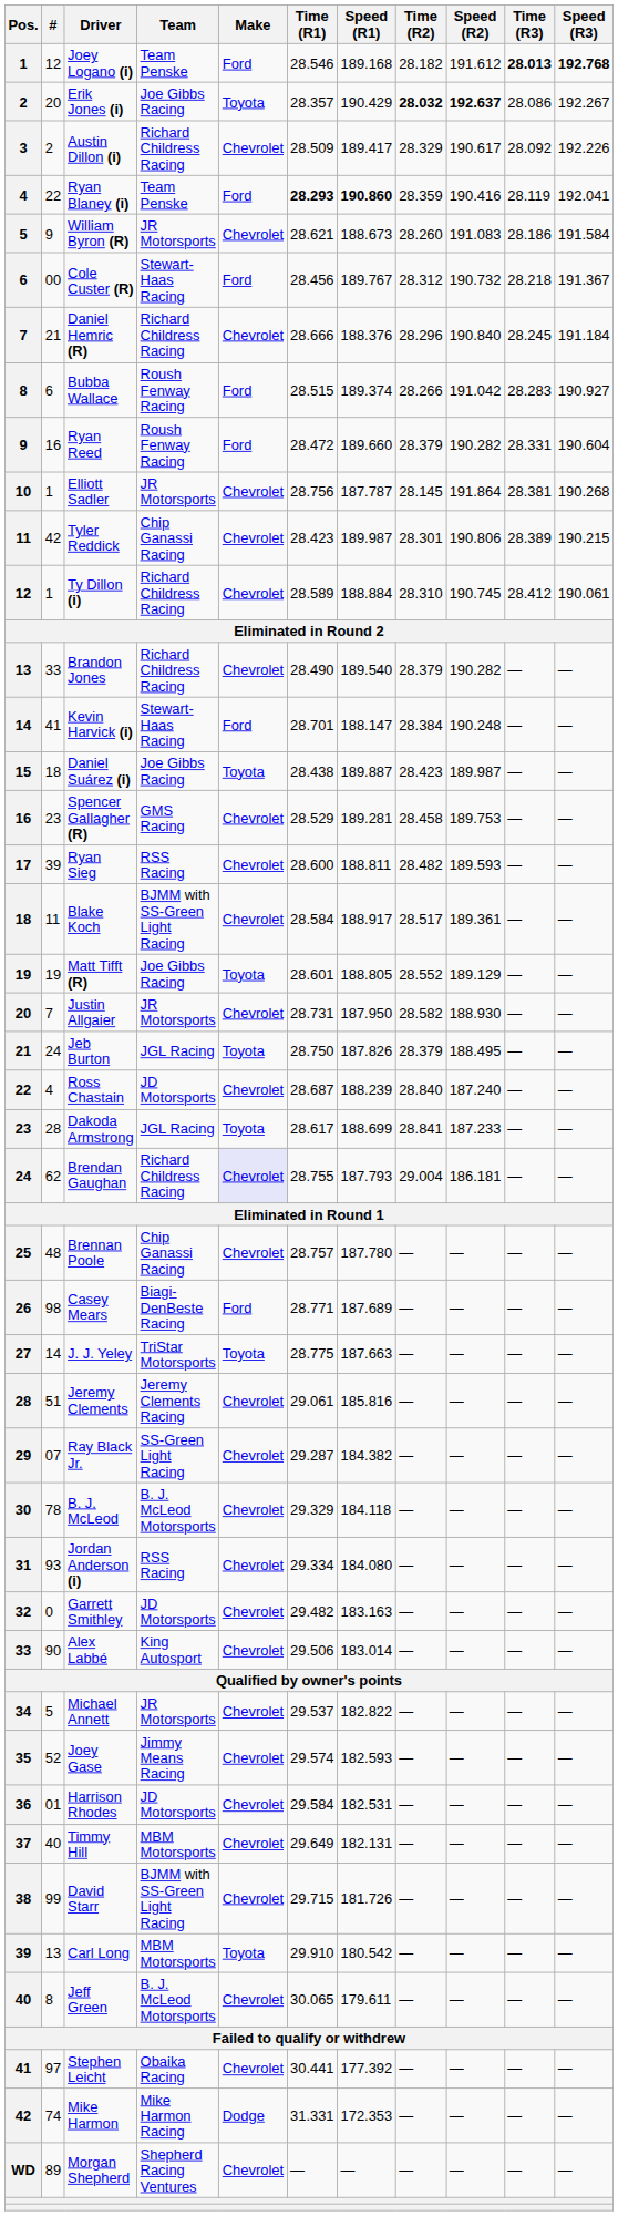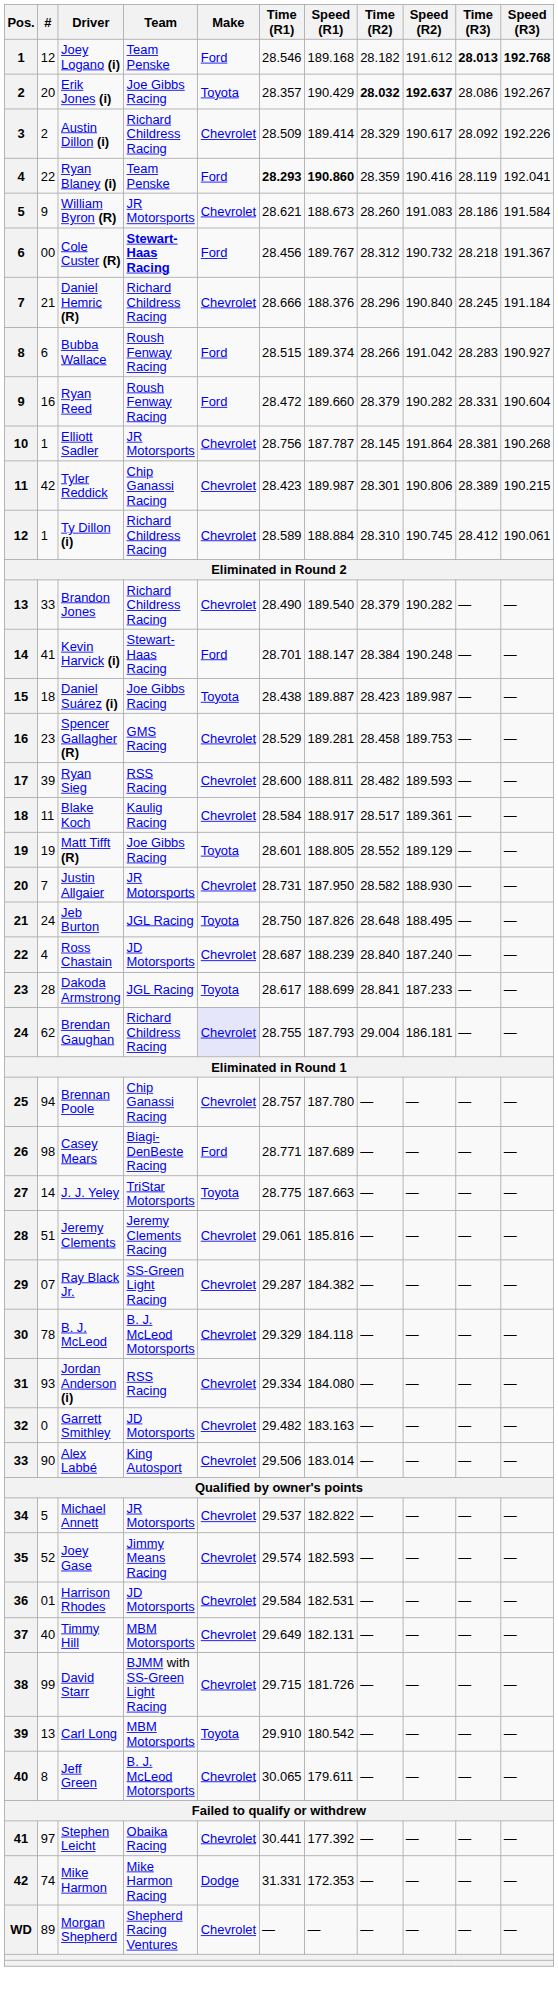 <table class="wikitable" style="font-size:95%">
 <tr>
 <th>Pos.</th>
 <th>#</th>
 <th>Driver</th>
 <th>Team</th>
 <th>Make</th>
 <th>Time (R1)</th>
 <th>Speed (R1)</th>
 <th>Time (R2)</th>
 <th>Speed (R2)</th>
 <th>Time (R3)</th>
 <th>Speed (R3)</th>
 </tr>
 <tr>
 <th>1</th>
 <td>12</td>
 <td><a href='#'>Joey Logano</a> <strong>(i)</strong></td>
 <td><a href='#'>Team Penske</a></td>
 <td><a href='#'>Ford</a></td>
 <td>28.546</td>
 <td>189.168</td>
 <td>28.182</td>
 <td>191.612</td>
 <td><strong>28.013</strong></td>
 <td><strong>192.768</strong></td>
 </tr>
 <tr>
 <th>2</th>
 <td>20</td>
 <td><a href='#'>Erik Jones</a> <strong>(i)</strong></td>
 <td><a href='#'>Joe Gibbs Racing</a></td>
 <td><a href='#'>Toyota</a></td>
 <td>28.357</td>
 <td>190.429</td>
 <td><strong>28.032</strong></td>
 <td><strong>192.637</strong></td>
 <td>28.086</td>
 <td>192.267</td>
 </tr>
 <tr>
 <th>3</th>
 <td>2</td>
 <td><a href='#'>Austin Dillon</a> <strong>(i)</strong></td>
 <td><a href='#'>Richard Childress Racing</a></td>
 <td><a href='#'>Chevrolet</a></td>
 <td>28.509</td>
-<td>189.417</td>
+<td>189.414</td>
 <td>28.329</td>
 <td>190.617</td>
 <td>28.092</td>
 <td>192.226</td>
 </tr>
 <tr>
 <th>4</th>
 <td>22</td>
 <td><a href='#'>Ryan Blaney</a> <strong>(i)</strong></td>
 <td><a href='#'>Team Penske</a></td>
 <td><a href='#'>Ford</a></td>
 <td><strong>28.293</strong></td>
 <td><strong>190.860</strong></td>
 <td>28.359</td>
 <td>190.416</td>
 <td>28.119</td>
 <td>192.041</td>
 </tr>
 <tr>
 <th>5</th>
 <td>9</td>
 <td><a href='#'>William Byron</a> <strong>(R)</strong></td>
 <td><a href='#'>JR Motorsports</a></td>
 <td><a href='#'>Chevrolet</a></td>
 <td>28.621</td>
 <td>188.673</td>
 <td>28.260</td>
 <td>191.083</td>
 <td>28.186</td>
 <td>191.584</td>
 </tr>
 <tr>
 <th>6</th>
 <td>00</td>
 <td><a href='#'>Cole Custer</a> <strong>(R)</strong></td>
-<td><a href='#'>Stewart-Haas Racing</a></td>
+<td><strong><a href='#'>Stewart-Haas Racing</a></strong></td>
 <td><a href='#'>Ford</a></td>
 <td>28.456</td>
 <td>189.767</td>
 <td>28.312</td>
 <td>190.732</td>
 <td>28.218</td>
 <td>191.367</td>
 </tr>
 <tr>
 <th>7</th>
 <td>21</td>
 <td><a href='#'>Daniel Hemric</a> <strong>(R)</strong></td>
 <td><a href='#'>Richard Childress Racing</a></td>
 <td><a href='#'>Chevrolet</a></td>
 <td>28.666</td>
 <td>188.376</td>
 <td>28.296</td>
 <td>190.840</td>
 <td>28.245</td>
 <td>191.184</td>
 </tr>
 <tr>
 <th>8</th>
 <td>6</td>
 <td><a href='#'>Bubba Wallace</a></td>
 <td><a href='#'>Roush Fenway Racing</a></td>
 <td><a href='#'>Ford</a></td>
 <td>28.515</td>
 <td>189.374</td>
 <td>28.266</td>
 <td>191.042</td>
 <td>28.283</td>
 <td>190.927</td>
 </tr>
 <tr>
 <th>9</th>
 <td>16</td>
 <td><a href='#'>Ryan Reed</a></td>
 <td><a href='#'>Roush Fenway Racing</a></td>
 <td><a href='#'>Ford</a></td>
 <td>28.472</td>
 <td>189.660</td>
 <td>28.379</td>
 <td>190.282</td>
 <td>28.331</td>
 <td>190.604</td>
 </tr>
 <tr>
 <th>10</th>
 <td>1</td>
 <td><a href='#'>Elliott Sadler</a></td>
 <td><a href='#'>JR Motorsports</a></td>
 <td><a href='#'>Chevrolet</a></td>
 <td>28.756</td>
 <td>187.787</td>
 <td>28.145</td>
 <td>191.864</td>
 <td>28.381</td>
 <td>190.268</td>
 </tr>
 <tr>
 <th>11</th>
 <td>42</td>
 <td><a href='#'>Tyler Reddick</a></td>
 <td><a href='#'>Chip Ganassi Racing</a></td>
 <td><a href='#'>Chevrolet</a></td>
 <td>28.423</td>
 <td>189.987</td>
 <td>28.301</td>
 <td>190.806</td>
 <td>28.389</td>
 <td>190.215</td>
 </tr>
 <tr>
 <th>12</th>
 <td>1</td>
 <td><a href='#'>Ty Dillon</a> <strong>(i)</strong></td>
 <td><a href='#'>Richard Childress Racing</a></td>
 <td><a href='#'>Chevrolet</a></td>
 <td>28.589</td>
 <td>188.884</td>
 <td>28.310</td>
 <td>190.745</td>
 <td>28.412</td>
 <td>190.061</td>
 </tr>
 <tr>
 <th colspan="11">Eliminated in Round 2</th>
 </tr>
 <tr>
 <th>13</th>
 <td>33</td>
 <td><a href='#'>Brandon Jones</a></td>
 <td><a href='#'>Richard Childress Racing</a></td>
 <td><a href='#'>Chevrolet</a></td>
 <td>28.490</td>
 <td>189.540</td>
 <td>28.379</td>
 <td>190.282</td>
 <td>—</td>
 <td>—</td>
 </tr>
 <tr>
 <th>14</th>
 <td>41</td>
 <td><a href='#'>Kevin Harvick</a> <strong>(i)</strong></td>
 <td><a href='#'>Stewart-Haas Racing</a></td>
 <td><a href='#'>Ford</a></td>
 <td>28.701</td>
 <td>188.147</td>
 <td>28.384</td>
 <td>190.248</td>
 <td>—</td>
 <td>—</td>
 </tr>
 <tr>
 <th>15</th>
 <td>18</td>
 <td><a href='#'>Daniel Suárez</a> <strong>(i)</strong></td>
 <td><a href='#'>Joe Gibbs Racing</a></td>
 <td><a href='#'>Toyota</a></td>
 <td>28.438</td>
 <td>189.887</td>
 <td>28.423</td>
 <td>189.987</td>
 <td>—</td>
 <td>—</td>
 </tr>
 <tr>
 <th>16</th>
 <td>23</td>
 <td><a href='#'>Spencer Gallagher</a> <strong>(R)</strong></td>
 <td><a href='#'>GMS Racing</a></td>
 <td><a href='#'>Chevrolet</a></td>
 <td>28.529</td>
 <td>189.281</td>
 <td>28.458</td>
 <td>189.753</td>
 <td>—</td>
 <td>—</td>
 </tr>
 <tr>
 <th>17</th>
 <td>39</td>
 <td><a href='#'>Ryan Sieg</a></td>
 <td><a href='#'>RSS Racing</a></td>
 <td><a href='#'>Chevrolet</a></td>
 <td>28.600</td>
 <td>188.811</td>
 <td>28.482</td>
 <td>189.593</td>
 <td>—</td>
 <td>—</td>
 </tr>
 <tr>
 <th>18</th>
 <td>11</td>
 <td><a href='#'>Blake Koch</a></td>
-<td><a href='#'>BJMM</a> with <a href='#'>SS-Green Light Racing</a></td>
+<td><a href='#'>Kaulig Racing</a></td>
 <td><a href='#'>Chevrolet</a></td>
 <td>28.584</td>
 <td>188.917</td>
 <td>28.517</td>
 <td>189.361</td>
 <td>—</td>
 <td>—</td>
 </tr>
 <tr>
 <th>19</th>
 <td>19</td>
 <td><a href='#'>Matt Tifft</a> <strong>(R)</strong></td>
 <td><a href='#'>Joe Gibbs Racing</a></td>
 <td><a href='#'>Toyota</a></td>
 <td>28.601</td>
 <td>188.805</td>
 <td>28.552</td>
 <td>189.129</td>
 <td>—</td>
 <td>—</td>
 </tr>
 <tr>
 <th>20</th>
 <td>7</td>
 <td><a href='#'>Justin Allgaier</a></td>
 <td><a href='#'>JR Motorsports</a></td>
 <td><a href='#'>Chevrolet</a></td>
 <td>28.731</td>
 <td>187.950</td>
 <td>28.582</td>
 <td>188.930</td>
 <td>—</td>
 <td>—</td>
 </tr>
 <tr>
 <th>21</th>
 <td>24</td>
 <td><a href='#'>Jeb Burton</a></td>
 <td><a href='#'>JGL Racing</a></td>
 <td><a href='#'>Toyota</a></td>
 <td>28.750</td>
 <td>187.826</td>
-<td>28.379</td>
+<td>28.648</td>
 <td>188.495</td>
 <td>—</td>
 <td>—</td>
 </tr>
 <tr>
 <th>22</th>
 <td>4</td>
 <td><a href='#'>Ross Chastain</a></td>
 <td><a href='#'>JD Motorsports</a></td>
 <td><a href='#'>Chevrolet</a></td>
 <td>28.687</td>
 <td>188.239</td>
 <td>28.840</td>
 <td>187.240</td>
 <td>—</td>
 <td>—</td>
 </tr>
 <tr>
 <th>23</th>
 <td>28</td>
 <td><a href='#'>Dakoda Armstrong</a></td>
 <td><a href='#'>JGL Racing</a></td>
 <td><a href='#'>Toyota</a></td>
 <td>28.617</td>
 <td>188.699</td>
 <td>28.841</td>
 <td>187.233</td>
 <td>—</td>
 <td>—</td>
 </tr>
 <tr>
 <th>24</th>
 <td>62</td>
 <td><a href='#'>Brendan Gaughan</a></td>
 <td><a href='#'>Richard Childress Racing</a></td>
 <td style="background: lavender;"><a href='#'>Chevrolet</a></td>
 <td>28.755</td>
 <td>187.793</td>
 <td>29.004</td>
 <td>186.181</td>
 <td>—</td>
 <td>—</td>
 </tr>
 <tr>
 <th colspan="11">Eliminated in Round 1</th>
 </tr>
 <tr>
 <th>25</th>
-<td>48</td>
+<td>94</td>
 <td><a href='#'>Brennan Poole</a></td>
 <td><a href='#'>Chip Ganassi Racing</a></td>
 <td><a href='#'>Chevrolet</a></td>
 <td>28.757</td>
 <td>187.780</td>
 <td>—</td>
 <td>—</td>
 <td>—</td>
 <td>—</td>
 </tr>
 <tr>
 <th>26</th>
 <td>98</td>
 <td><a href='#'>Casey Mears</a></td>
 <td><a href='#'>Biagi-DenBeste Racing</a></td>
 <td><a href='#'>Ford</a></td>
 <td>28.771</td>
 <td>187.689</td>
 <td>—</td>
 <td>—</td>
 <td>—</td>
 <td>—</td>
 </tr>
 <tr>
 <th>27</th>
 <td>14</td>
 <td><a href='#'>J. J. Yeley</a></td>
 <td><a href='#'>TriStar Motorsports</a></td>
 <td><a href='#'>Toyota</a></td>
 <td>28.775</td>
 <td>187.663</td>
 <td>—</td>
 <td>—</td>
 <td>—</td>
 <td>—</td>
 </tr>
 <tr>
 <th>28</th>
 <td>51</td>
 <td><a href='#'>Jeremy Clements</a></td>
 <td><a href='#'>Jeremy Clements Racing</a></td>
 <td><a href='#'>Chevrolet</a></td>
 <td>29.061</td>
 <td>185.816</td>
 <td>—</td>
 <td>—</td>
 <td>—</td>
 <td>—</td>
 </tr>
 <tr>
 <th>29</th>
 <td>07</td>
 <td><a href='#'>Ray Black Jr.</a></td>
 <td><a href='#'>SS-Green Light Racing</a></td>
 <td><a href='#'>Chevrolet</a></td>
 <td>29.287</td>
 <td>184.382</td>
 <td>—</td>
 <td>—</td>
 <td>—</td>
 <td>—</td>
 </tr>
 <tr>
 <th>30</th>
 <td>78</td>
 <td><a href='#'>B. J. McLeod</a></td>
 <td><a href='#'>B. J. McLeod Motorsports</a></td>
 <td><a href='#'>Chevrolet</a></td>
 <td>29.329</td>
 <td>184.118</td>
 <td>—</td>
 <td>—</td>
 <td>—</td>
 <td>—</td>
 </tr>
 <tr>
 <th>31</th>
 <td>93</td>
 <td><a href='#'>Jordan Anderson</a> <strong>(i)</strong></td>
 <td><a href='#'>RSS Racing</a></td>
 <td><a href='#'>Chevrolet</a></td>
 <td>29.334</td>
 <td>184.080</td>
 <td>—</td>
 <td>—</td>
 <td>—</td>
 <td>—</td>
 </tr>
 <tr>
 <th>32</th>
 <td>0</td>
 <td><a href='#'>Garrett Smithley</a></td>
 <td><a href='#'>JD Motorsports</a></td>
 <td><a href='#'>Chevrolet</a></td>
 <td>29.482</td>
 <td>183.163</td>
 <td>—</td>
 <td>—</td>
 <td>—</td>
 <td>—</td>
 </tr>
 <tr>
 <th>33</th>
 <td>90</td>
 <td><a href='#'>Alex Labbé</a></td>
 <td><a href='#'>King Autosport</a></td>
 <td><a href='#'>Chevrolet</a></td>
 <td>29.506</td>
 <td>183.014</td>
 <td>—</td>
 <td>—</td>
 <td>—</td>
 <td>—</td>
 </tr>
 <tr>
 <th colspan="11">Qualified by owner's points</th>
 </tr>
 <tr>
 <th>34</th>
 <td>5</td>
 <td><a href='#'>Michael Annett</a></td>
 <td><a href='#'>JR Motorsports</a></td>
 <td><a href='#'>Chevrolet</a></td>
 <td>29.537</td>
 <td>182.822</td>
 <td>—</td>
 <td>—</td>
 <td>—</td>
 <td>—</td>
 </tr>
 <tr>
 <th>35</th>
 <td>52</td>
 <td><a href='#'>Joey Gase</a></td>
 <td><a href='#'>Jimmy Means Racing</a></td>
 <td><a href='#'>Chevrolet</a></td>
 <td>29.574</td>
 <td>182.593</td>
 <td>—</td>
 <td>—</td>
 <td>—</td>
 <td>—</td>
 </tr>
 <tr>
 <th>36</th>
 <td>01</td>
 <td><a href='#'>Harrison Rhodes</a></td>
 <td><a href='#'>JD Motorsports</a></td>
 <td><a href='#'>Chevrolet</a></td>
 <td>29.584</td>
 <td>182.531</td>
 <td>—</td>
 <td>—</td>
 <td>—</td>
 <td>—</td>
 </tr>
 <tr>
 <th>37</th>
 <td>40</td>
 <td><a href='#'>Timmy Hill</a></td>
 <td><a href='#'>MBM Motorsports</a></td>
 <td><a href='#'>Chevrolet</a></td>
 <td>29.649</td>
 <td>182.131</td>
 <td>—</td>
 <td>—</td>
 <td>—</td>
 <td>—</td>
 </tr>
 <tr>
 <th>38</th>
 <td>99</td>
 <td><a href='#'>David Starr</a></td>
 <td><a href='#'>BJMM</a> with <a href='#'>SS-Green Light Racing</a></td>
 <td><a href='#'>Chevrolet</a></td>
 <td>29.715</td>
 <td>181.726</td>
 <td>—</td>
 <td>—</td>
 <td>—</td>
 <td>—</td>
 </tr>
 <tr>
 <th>39</th>
 <td>13</td>
 <td><a href='#'>Carl Long</a></td>
 <td><a href='#'>MBM Motorsports</a></td>
 <td><a href='#'>Toyota</a></td>
 <td>29.910</td>
 <td>180.542</td>
 <td>—</td>
 <td>—</td>
 <td>—</td>
 <td>—</td>
 </tr>
 <tr>
 <th>40</th>
 <td>8</td>
 <td><a href='#'>Jeff Green</a></td>
 <td><a href='#'>B. J. McLeod Motorsports</a></td>
 <td><a href='#'>Chevrolet</a></td>
 <td>30.065</td>
 <td>179.611</td>
 <td>—</td>
 <td>—</td>
 <td>—</td>
 <td>—</td>
 </tr>
 <tr>
 <th colspan="11">Failed to qualify or withdrew</th>
 </tr>
 <tr>
 <th>41</th>
 <td>97</td>
 <td><a href='#'>Stephen Leicht</a></td>
 <td><a href='#'>Obaika Racing</a></td>
 <td><a href='#'>Chevrolet</a></td>
 <td>30.441</td>
 <td>177.392</td>
 <td>—</td>
 <td>—</td>
 <td>—</td>
 <td>—</td>
 </tr>
 <tr>
 <th>42</th>
 <td>74</td>
 <td><a href='#'>Mike Harmon</a></td>
 <td><a href='#'>Mike Harmon Racing</a></td>
 <td><a href='#'>Dodge</a></td>
 <td>31.331</td>
 <td>172.353</td>
 <td>—</td>
 <td>—</td>
 <td>—</td>
 <td>—</td>
 </tr>
 <tr>
 <th>WD</th>
 <td>89</td>
 <td><a href='#'>Morgan Shepherd</a></td>
 <td><a href='#'>Shepherd Racing Ventures</a></td>
 <td><a href='#'>Chevrolet</a></td>
 <td>—</td>
 <td>—</td>
 <td>—</td>
 <td>—</td>
 <td>—</td>
 <td>—</td>
 </tr>
 <tr>
 <th colspan="11"></th>
 </tr>
 <tr>
 <th colspan="11"></th>
 </tr>
 </table>
